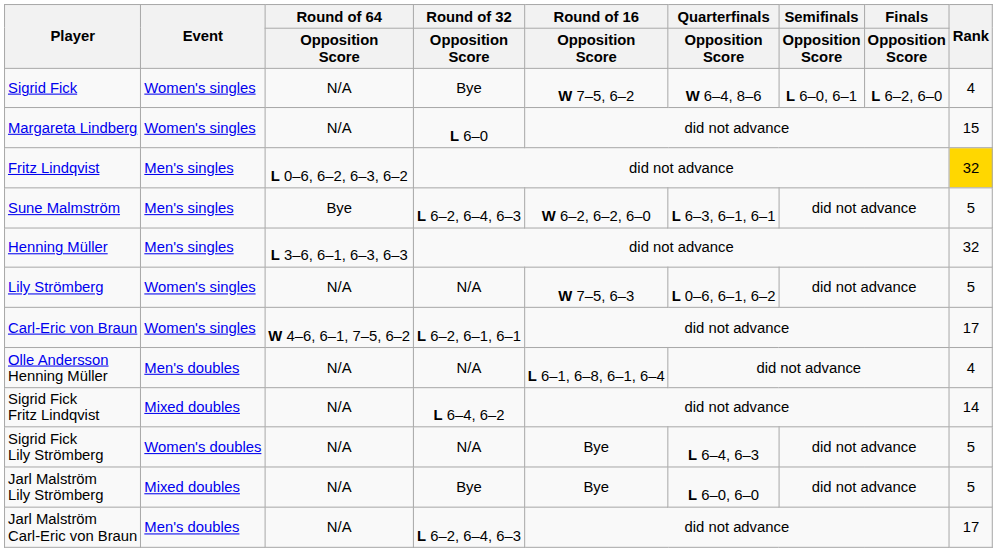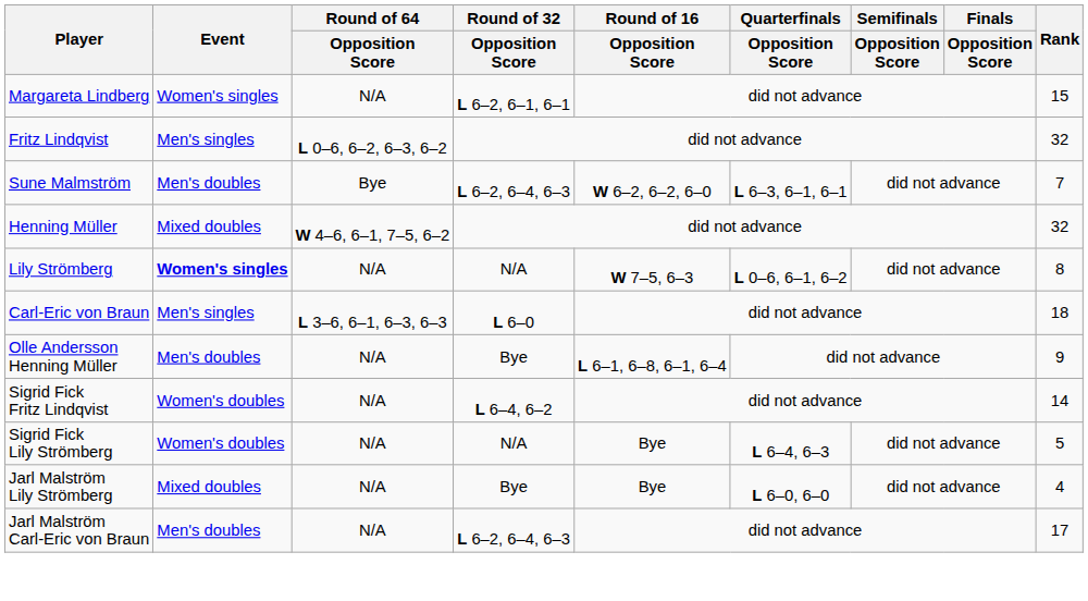 <table class=wikitable style="font-size:90%">
 <tr>
 <th rowspan="2">Player</th>
 <th rowspan="2">Event</th>
 <th>Round of 64</th>
 <th>Round of 32</th>
 <th>Round of 16</th>
 <th>Quarterfinals</th>
 <th>Semifinals</th>
 <th>Finals</th>
 <th rowspan=2>Rank</th>
 </tr>
 <tr>
 <th>Opposition<br>Score</th>
 <th>Opposition<br>Score</th>
 <th>Opposition<br>Score</th>
 <th>Opposition<br>Score</th>
 <th>Opposition<br>Score</th>
 <th>Opposition<br>Score</th>
 </tr>
 <tr>
-<td><a href='#'>Sigrid Fick</a></td>
-<td><a href='#'>Women's singles</a></td>
-<td align=center>N/A</td>
-<td align=center>Bye</td>
-<td align=center> <br> <strong>W</strong> 7–5, 6–2</td>
-<td align=center> <br> <strong>W</strong> 6–4, 8–6</td>
-<td align=center> <br> <strong>L</strong> 6–0, 6–1</td>
-<td align=center> <br> <strong>L</strong> 6–2, 6–0</td>
-<td align=center>4</td>
-</tr>
-<tr>
 <td><a href='#'>Margareta Lindberg</a></td>
 <td><a href='#'>Women's singles</a></td>
 <td align=center>N/A</td>
-<td align=center> <br> <strong>L</strong> 6–0</td>
+<td align=center> <br> <strong>L</strong> 6–2, 6–1, 6–1</td>
 <td align=center colspan=4>did not advance</td>
 <td align=center>15</td>
 </tr>
 <tr>
 <td><a href='#'>Fritz Lindqvist</a></td>
 <td><a href='#'>Men's singles</a></td>
 <td align=center> <br> <strong>L</strong> 0–6, 6–2, 6–3, 6–2</td>
 <td align=center colspan=5>did not advance</td>
-<td align=center style="background: gold;">32</td>
+<td align=center>32</td>
 </tr>
 <tr>
 <td><a href='#'>Sune Malmström</a></td>
-<td><a href='#'>Men's singles</a></td>
+<td><a href='#'>Men's doubles</a></td>
 <td align=center>Bye</td>
 <td align=center> <br> <strong>L</strong> 6–2, 6–4, 6–3</td>
 <td align=center> <br> <strong>W</strong> 6–2, 6–2, 6–0</td>
 <td align=center> <br> <strong>L</strong> 6–3, 6–1, 6–1</td>
 <td align=center colspan=2>did not advance</td>
-<td align=center>5</td>
+<td align=center>7</td>
 </tr>
 <tr>
 <td><a href='#'>Henning Müller</a></td>
-<td><a href='#'>Men's singles</a></td>
-<td align=center> <br> <strong>L</strong> 3–6, 6–1, 6–3, 6–3</td>
+<td><a href='#'>Mixed doubles</a></td>
+<td align=center> <br> <strong>W</strong> 4–6, 6–1, 7–5, 6–2</td>
 <td align=center colspan=5>did not advance</td>
 <td align=center>32</td>
 </tr>
 <tr>
 <td><a href='#'>Lily Strömberg</a></td>
-<td><a href='#'>Women's singles</a></td>
+<td><strong><a href='#'>Women's singles</a></strong></td>
 <td align=center>N/A</td>
 <td align=center>N/A</td>
 <td align=center> <br> <strong>W</strong> 7–5, 6–3</td>
 <td align=center> <br> <strong>L</strong> 0–6, 6–1, 6–2</td>
 <td align=center colspan=2>did not advance</td>
-<td align=center>5</td>
+<td align=center>8</td>
 </tr>
 <tr>
 <td><a href='#'>Carl-Eric von Braun</a></td>
-<td><a href='#'>Women's singles</a></td>
-<td align=center> <br> <strong>W</strong> 4–6, 6–1, 7–5, 6–2</td>
-<td align=center> <br> <strong>L</strong> 6–2, 6–1, 6–1</td>
+<td><a href='#'>Men's singles</a></td>
+<td align=center> <br> <strong>L</strong> 3–6, 6–1, 6–3, 6–3</td>
+<td align=center> <br> <strong>L</strong> 6–0</td>
 <td align=center colspan=4>did not advance</td>
-<td align=center>17</td>
+<td align=center>18</td>
 </tr>
 <tr>
 <td><a href='#'>Olle Andersson</a> <br> Henning Müller</td>
 <td><a href='#'>Men's doubles</a></td>
 <td align=center>N/A</td>
-<td align=center>N/A</td>
+<td align=center>Bye</td>
 <td align=center> <br> <strong>L</strong> 6–1, 6–8, 6–1, 6–4</td>
 <td align=center colspan=3>did not advance</td>
-<td align=center>4</td>
+<td align=center>9</td>
 </tr>
 <tr>
 <td>Sigrid Fick <br> Fritz Lindqvist</td>
-<td><a href='#'>Mixed doubles</a></td>
+<td><a href='#'>Women's doubles</a></td>
 <td align=center>N/A</td>
 <td align=center> <br> <strong>L</strong> 6–4, 6–2</td>
 <td align=center colspan=4>did not advance</td>
 <td align=center>14</td>
 </tr>
 <tr>
 <td>Sigrid Fick <br> Lily Strömberg</td>
 <td><a href='#'>Women's doubles</a></td>
 <td align=center>N/A</td>
 <td align=center>N/A</td>
 <td align=center>Bye</td>
 <td align=center> <br> <strong>L</strong> 6–4, 6–3</td>
 <td align=center colspan=2>did not advance</td>
 <td align=center>5</td>
 </tr>
 <tr>
 <td>Jarl Malström <br> Lily Strömberg</td>
 <td><a href='#'>Mixed doubles</a></td>
 <td align=center>N/A</td>
 <td align=center>Bye</td>
 <td align=center>Bye</td>
 <td align=center> <br> <strong>L</strong> 6–0, 6–0</td>
 <td align=center colspan=2>did not advance</td>
-<td align=center>5</td>
+<td align=center>4</td>
 </tr>
 <tr>
 <td>Jarl Malström <br> Carl-Eric von Braun</td>
 <td><a href='#'>Men's doubles</a></td>
 <td align=center>N/A</td>
 <td align=center> <br> <strong>L</strong> 6–2, 6–4, 6–3</td>
 <td align=center colspan=4>did not advance</td>
 <td align=center>17</td>
 </tr>
 </table>
